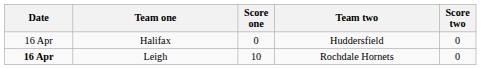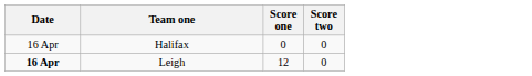 <table class="wikitable" style="text-align: center">
 <tr>
 <th width=100>Date</th>
 <th width=250>Team one</th>
 <th width=50>Score one</th>
-<th width=250>Team two</th>
 <th width=50>Score two</th>
 </tr>
 <tr>
 <td>16 Apr</td>
 <td>Halifax</td>
 <td>0</td>
-<td>Huddersfield</td>
 <td>0</td>
 </tr>
 <tr>
 <td><strong>16 Apr</strong></td>
 <td>Leigh</td>
-<td>10</td>
-<td>Rochdale Hornets</td>
+<td>12</td>
 <td>0</td>
 </tr>
 </table>
